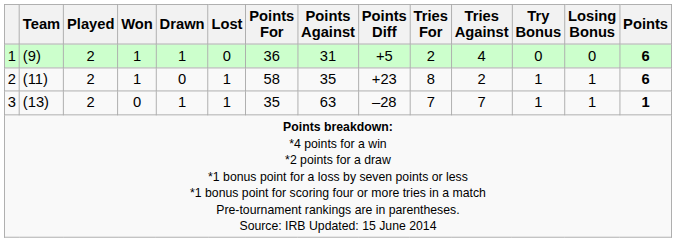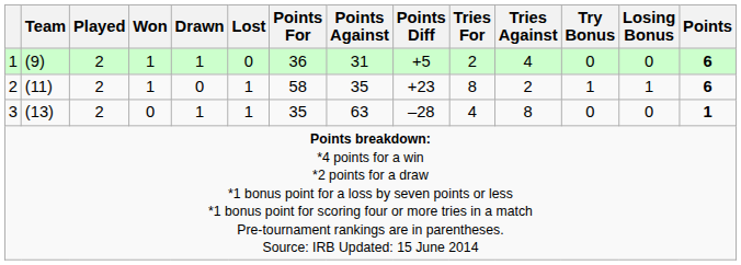 <table class="wikitable" style="text-align: center;">
 <tr>
 <th bgcolor="#efefef" width="20"></th>
 <th bgcolor="#efefef" width="195">Team</th>
 <th bgcolor="#efefef" width="20">Played</th>
 <th bgcolor="#efefef" width="20">Won</th>
 <th bgcolor="#efefef" width="20">Drawn</th>
 <th bgcolor="#efefef" width="20">Lost</th>
 <th bgcolor="#efefef" width="20">Points For</th>
 <th bgcolor="#efefef" width="20">Points Against</th>
 <th bgcolor="#efefef" width="20">Points Diff</th>
 <th bgcolor="#efefef" width="20">Tries For</th>
 <th bgcolor="#efefef" width="20">Tries Against</th>
 <th bgcolor="#efefef" width="20">Try Bonus</th>
 <th bgcolor="#efefef" width="20">Losing Bonus</th>
 <th bgcolor="#efefef" width="20">Points<br></th>
 </tr>
 <tr align=center bgcolor="#ccffcc">
 <td>1</td>
 <td align=left> (9)</td>
 <td>2</td>
 <td>1</td>
 <td>1</td>
 <td>0</td>
 <td>36</td>
 <td>31</td>
 <td>+5</td>
 <td>2</td>
 <td>4</td>
 <td>0</td>
 <td>0</td>
 <td><strong>6</strong></td>
 </tr>
 <tr align=center>
 <td>2</td>
 <td align=left> (11)</td>
 <td>2</td>
 <td>1</td>
 <td>0</td>
 <td>1</td>
 <td>58</td>
 <td>35</td>
 <td>+23</td>
 <td>8</td>
 <td>2</td>
 <td>1</td>
 <td>1</td>
 <td><strong>6</strong></td>
 </tr>
 <tr align=center>
 <td>3</td>
 <td align=left> (13)</td>
 <td>2</td>
 <td>0</td>
 <td>1</td>
 <td>1</td>
 <td>35</td>
 <td>63</td>
 <td>–28</td>
-<td>7</td>
-<td>7</td>
-<td>1</td>
-<td>1</td>
+<td>4</td>
+<td>8</td>
+<td>0</td>
+<td>0</td>
 <td><strong>1</strong></td>
 </tr>
 <tr |align=left|>
 <td colspan="14" style="border:0px"><small><strong>Points breakdown:</strong><br>*4 points for a win<br>*2 points for a draw<br>*1 bonus point for a loss by seven points or less<br>*1 bonus point for scoring four or more tries in a match<br>Pre-tournament rankings are in parentheses.<br>Source: IRB Updated: 15 June 2014</small></td>
 </tr>
 </table>
